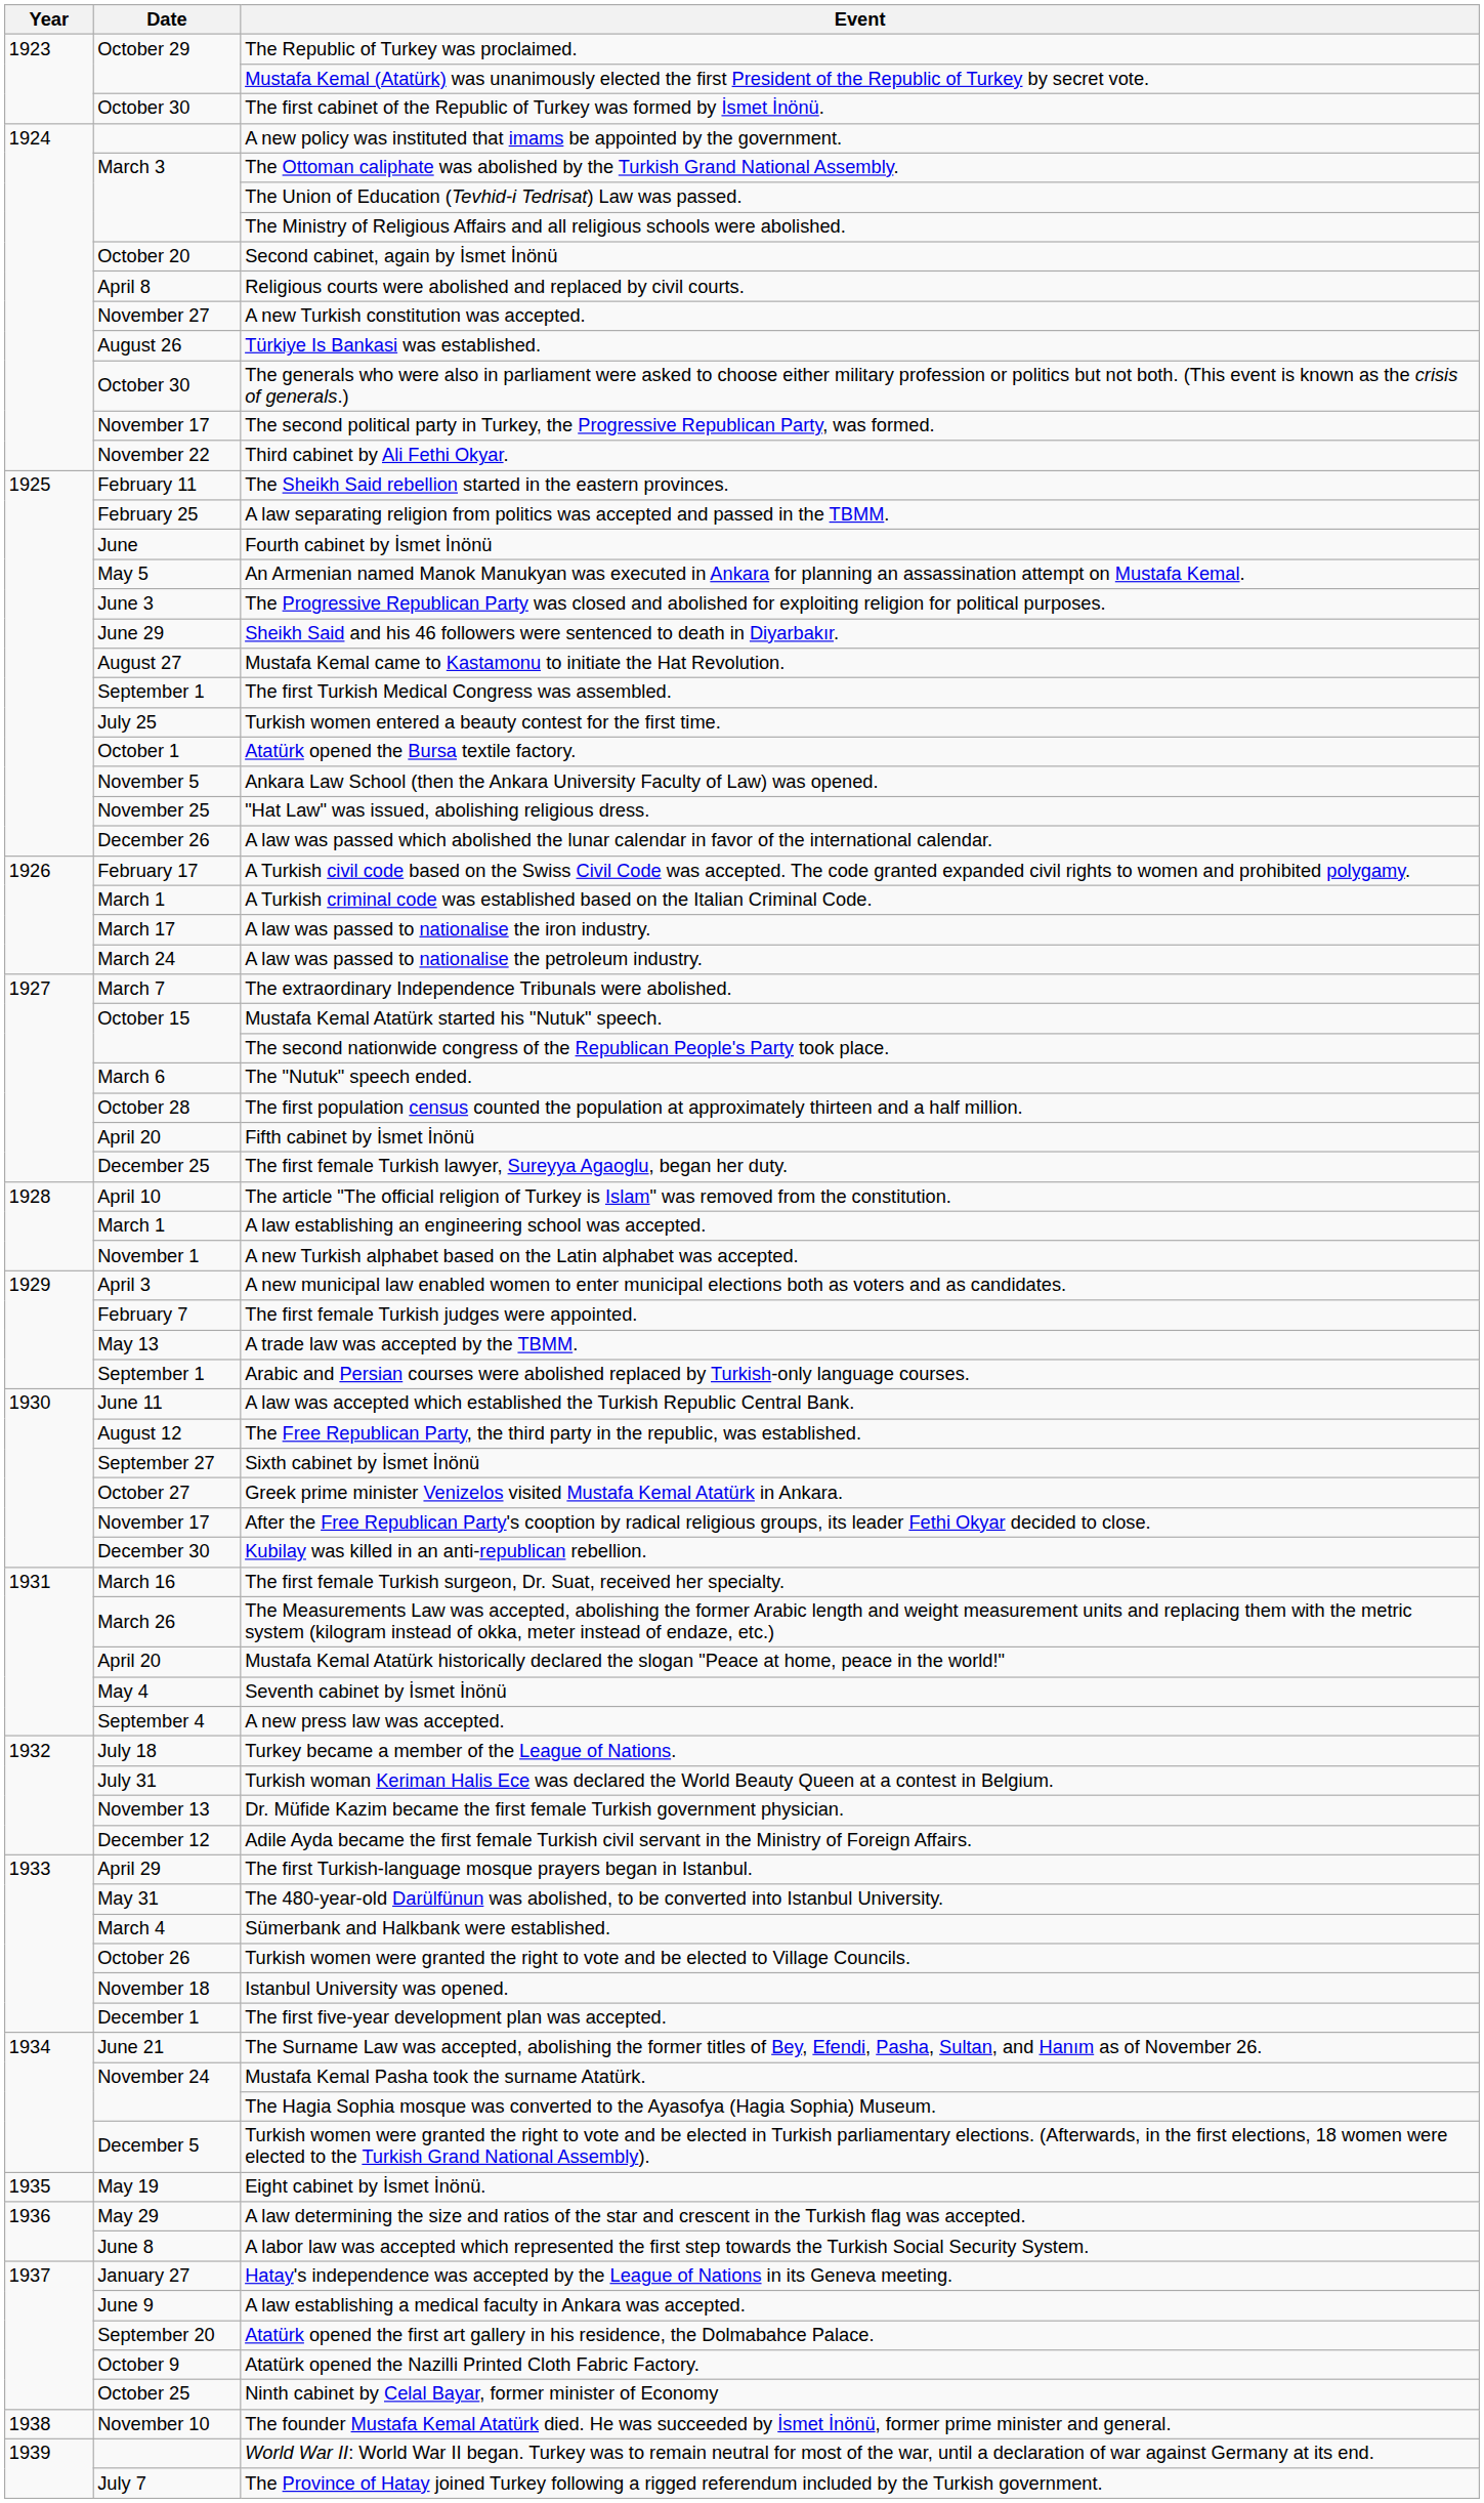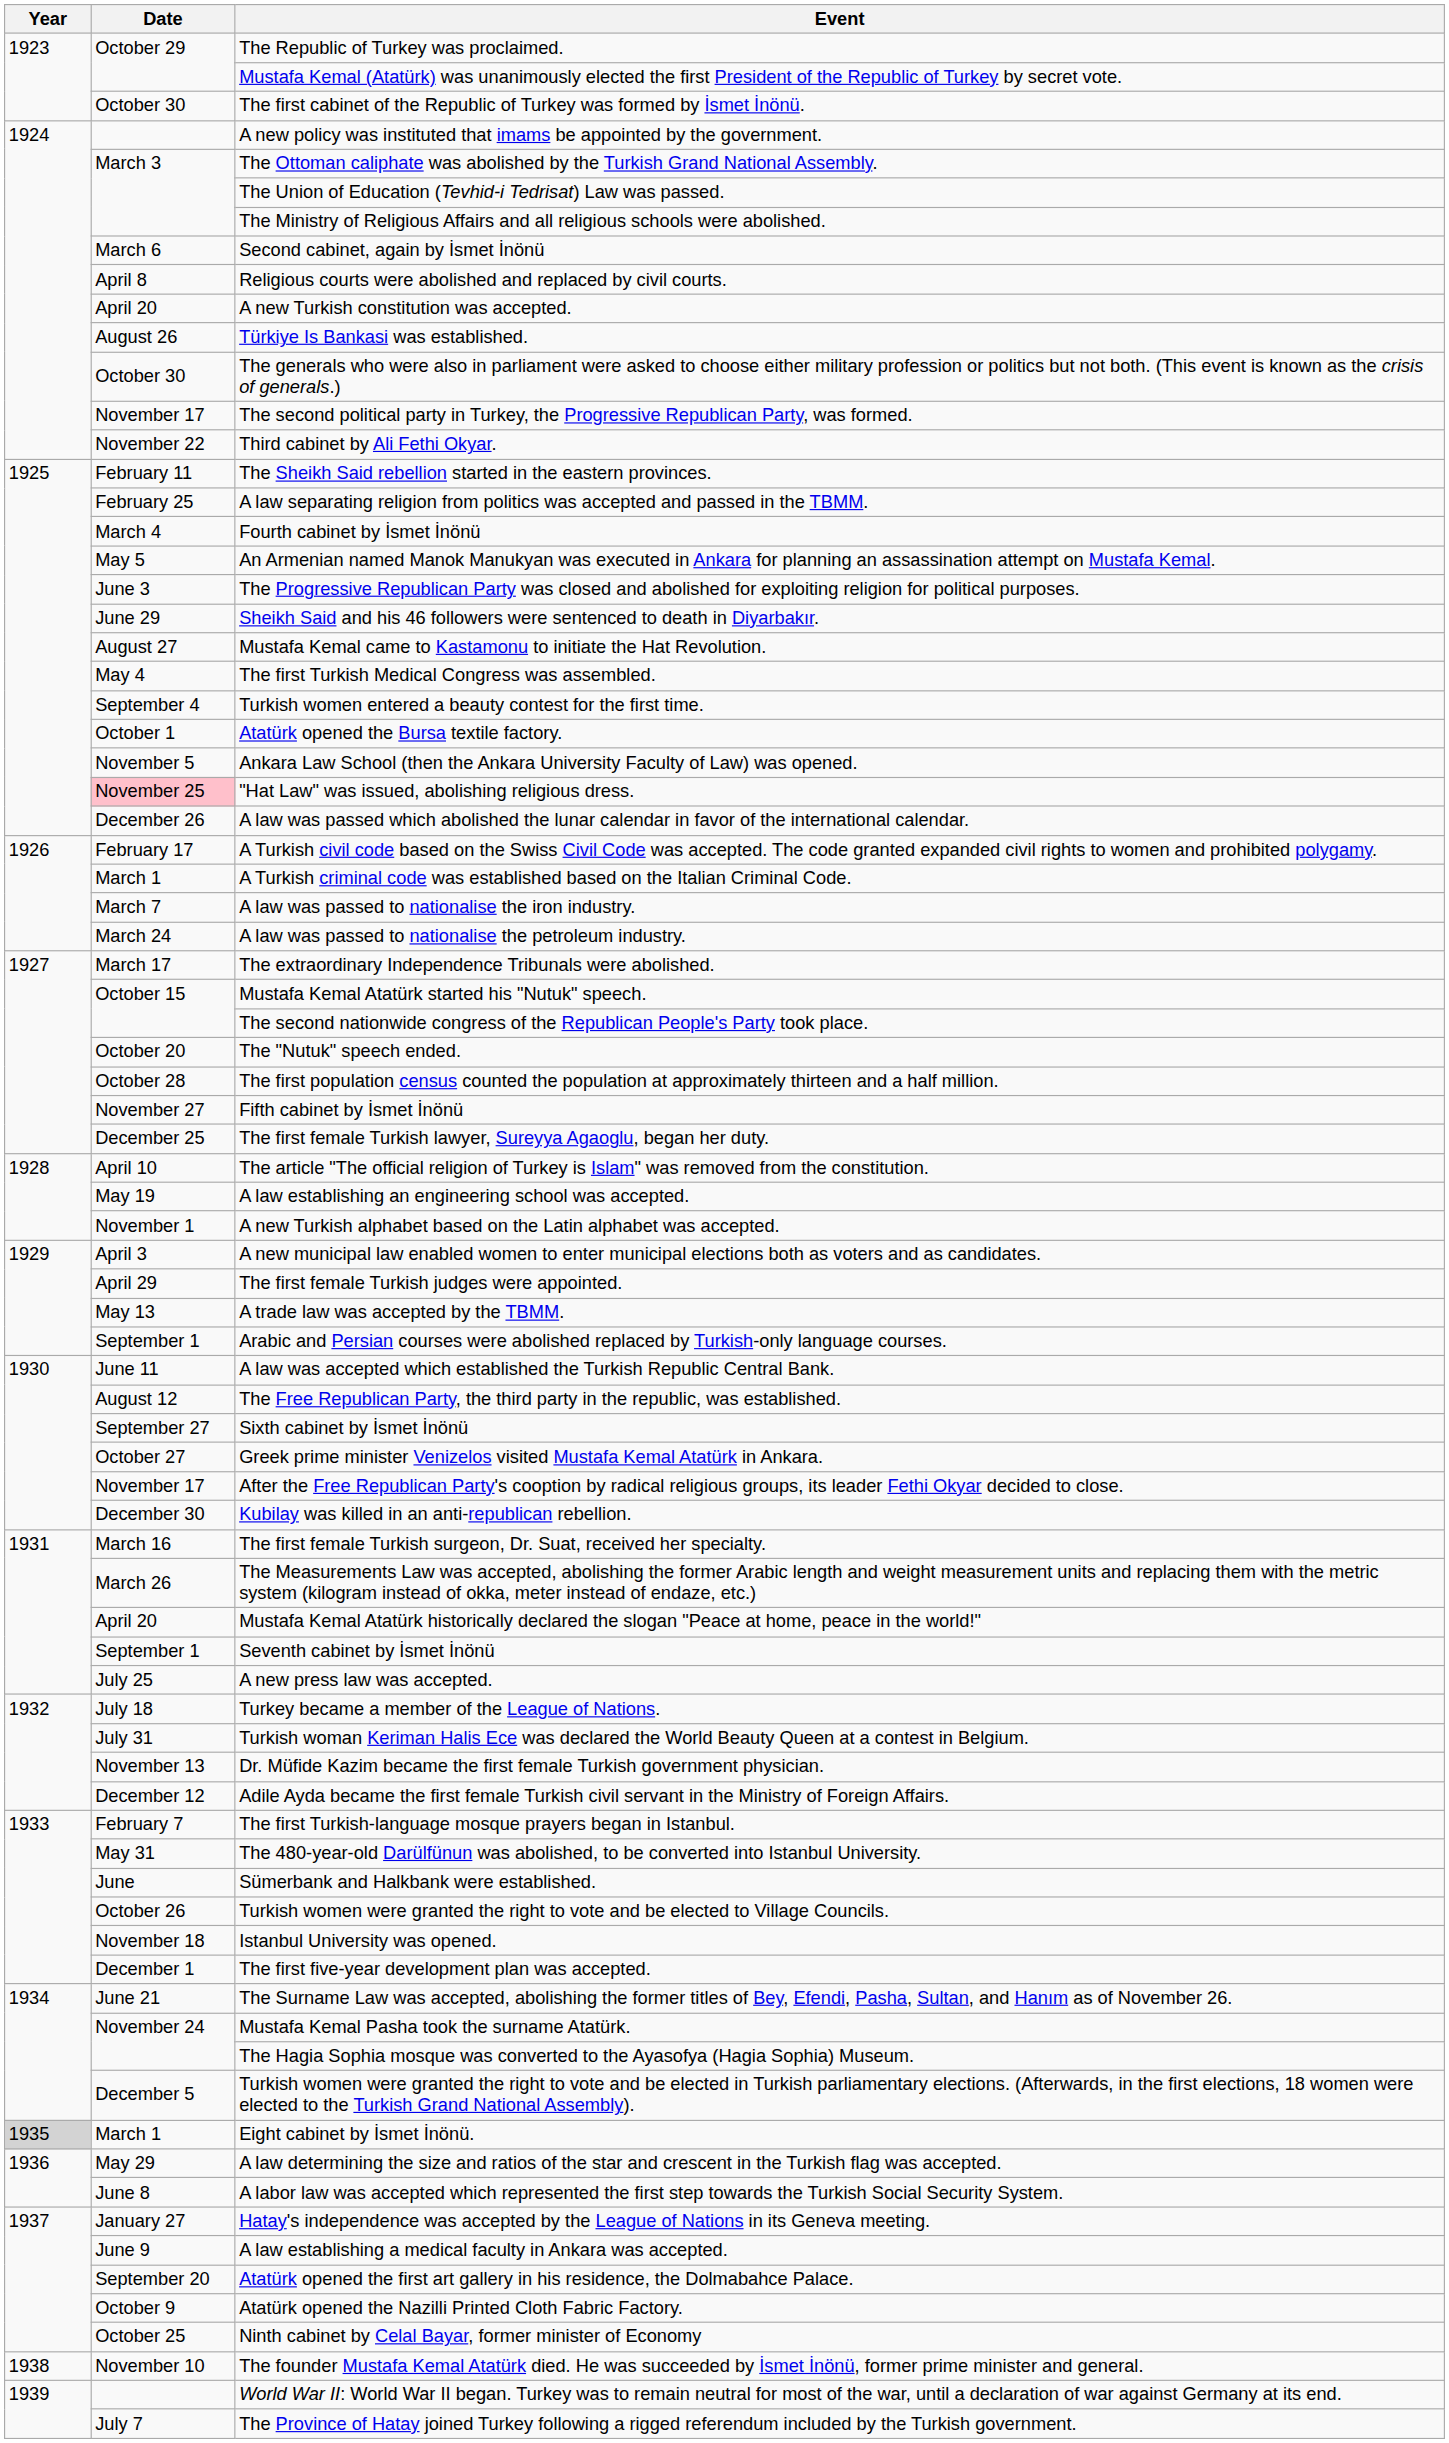 <table class="wikitable" width="100%">
 <tr>
 <th style="width:6%">Year</th>
 <th style="width:10%">Date</th>
 <th>Event</th>
 </tr>
 <tr>
 <td rowspan="3" valign="top">1923</td>
 <td rowspan="2" valign="top">October 29</td>
 <td>The Republic of Turkey was proclaimed.</td>
 </tr>
 <tr>
 <td><a href='#'>Mustafa Kemal (Atatürk)</a> was unanimously elected the first <a href='#'>President of the Republic of Turkey</a> by secret vote.</td>
 </tr>
 <tr>
 <td>October 30</td>
 <td>The first cabinet of the Republic of Turkey was formed by <a href='#'>İsmet İnönü</a>.</td>
 </tr>
 <tr>
 <td rowspan="11" valign="top">1924</td>
 <td></td>
 <td>A new policy was instituted that <a href='#'>imams</a> be appointed by the government.</td>
 </tr>
 <tr>
 <td rowspan="3" valign="top">March 3</td>
 <td>The <a href='#'>Ottoman caliphate</a> was abolished by the <a href='#'>Turkish Grand National Assembly</a>.</td>
 </tr>
 <tr>
 <td>The Union of Education (<em>Tevhid-i Tedrisat</em>) Law was passed.</td>
 </tr>
 <tr>
 <td>The Ministry of Religious Affairs and all religious schools were abolished.</td>
 </tr>
 <tr>
-<td>October 20</td>
+<td>March 6</td>
 <td>Second cabinet, again by İsmet İnönü</td>
 </tr>
 <tr>
 <td>April 8</td>
 <td>Religious courts were abolished and replaced by civil courts.</td>
 </tr>
 <tr>
-<td>November 27</td>
+<td>April 20</td>
 <td>A new Turkish constitution was accepted.</td>
 </tr>
 <tr>
 <td>August 26</td>
 <td><a href='#'>Türkiye Is Bankasi</a> was established.</td>
 </tr>
 <tr>
 <td>October 30</td>
 <td>The generals who were also in parliament were asked to choose either military profession or politics but not both. (This event is known as the <em>crisis of generals</em>.)</td>
 </tr>
 <tr>
 <td>November 17</td>
 <td>The second political party in Turkey, the <a href='#'>Progressive Republican Party</a>, was formed.</td>
 </tr>
 <tr>
 <td>November 22</td>
 <td>Third cabinet by <a href='#'>Ali Fethi Okyar</a>.</td>
 </tr>
 <tr>
 <td rowspan="13" valign="top">1925</td>
 <td>February 11</td>
 <td>The <a href='#'>Sheikh Said rebellion</a> started in the eastern provinces.</td>
 </tr>
 <tr>
 <td>February 25</td>
 <td>A law separating religion from politics was accepted and passed in the <a href='#'>TBMM</a>.</td>
 </tr>
 <tr>
-<td>June</td>
+<td>March 4</td>
 <td>Fourth cabinet by İsmet İnönü</td>
 </tr>
 <tr>
 <td>May 5</td>
 <td>An Armenian named Manok Manukyan was executed in <a href='#'>Ankara</a> for planning an assassination attempt on <a href='#'>Mustafa Kemal</a>.</td>
 </tr>
 <tr>
 <td>June 3</td>
 <td>The <a href='#'>Progressive Republican Party</a> was closed and abolished for exploiting religion for political purposes.</td>
 </tr>
 <tr>
 <td>June 29</td>
 <td><a href='#'>Sheikh Said</a> and his 46 followers were sentenced to death in <a href='#'>Diyarbakır</a>.</td>
 </tr>
 <tr>
 <td>August 27</td>
 <td>Mustafa Kemal came to <a href='#'>Kastamonu</a> to initiate the Hat Revolution.</td>
 </tr>
 <tr>
-<td>September 1</td>
+<td>May 4</td>
 <td>The first Turkish Medical Congress was assembled.</td>
 </tr>
 <tr>
-<td>July 25</td>
+<td>September 4</td>
 <td>Turkish women entered a beauty contest for the first time.</td>
 </tr>
 <tr>
 <td>October 1</td>
 <td><a href='#'>Atatürk</a> opened the <a href='#'>Bursa</a> textile factory.</td>
 </tr>
 <tr>
 <td>November 5</td>
 <td>Ankara Law School (then the Ankara University Faculty of Law) was opened.</td>
 </tr>
 <tr>
-<td>November 25</td>
+<td style="background: pink;">November 25</td>
 <td>"Hat Law" was issued, abolishing religious dress.</td>
 </tr>
 <tr>
 <td>December 26</td>
 <td>A law was passed which abolished the lunar calendar in favor of the international calendar.</td>
 </tr>
 <tr>
 <td rowspan="4" valign="top">1926</td>
 <td>February 17</td>
 <td>A Turkish <a href='#'>civil code</a> based on the Swiss <a href='#'>Civil Code</a> was accepted. The code granted expanded civil rights to women and prohibited <a href='#'>polygamy</a>.</td>
 </tr>
 <tr>
 <td>March 1</td>
 <td>A Turkish <a href='#'>criminal code</a> was established based on the Italian Criminal Code.</td>
 </tr>
 <tr>
-<td>March 17</td>
+<td>March 7</td>
 <td>A law was passed to <a href='#'>nationalise</a> the iron industry.</td>
 </tr>
 <tr>
 <td>March 24</td>
 <td>A law was passed to <a href='#'>nationalise</a> the petroleum industry.</td>
 </tr>
 <tr>
 <td rowspan="7" valign="top">1927</td>
-<td>March 7</td>
+<td>March 17</td>
 <td>The extraordinary Independence Tribunals were abolished.</td>
 </tr>
 <tr>
 <td rowspan="2" valign="top">October 15</td>
 <td>Mustafa Kemal Atatürk started his "Nutuk" speech.</td>
 </tr>
 <tr>
 <td>The second nationwide congress of the <a href='#'>Republican People's Party</a> took place.</td>
 </tr>
 <tr>
-<td>March 6</td>
+<td>October 20</td>
 <td>The "Nutuk" speech ended.</td>
 </tr>
 <tr>
 <td>October 28</td>
 <td>The first population <a href='#'>census</a> counted the population at approximately thirteen and a half million.</td>
 </tr>
 <tr>
-<td>April 20</td>
+<td>November 27</td>
 <td>Fifth cabinet by İsmet İnönü</td>
 </tr>
 <tr>
 <td>December 25</td>
 <td>The first female Turkish lawyer, <a href='#'>Sureyya Agaoglu</a>, began her duty.</td>
 </tr>
 <tr>
 <td rowspan="3" valign="top">1928</td>
 <td>April 10</td>
 <td>The article "The official religion of Turkey is <a href='#'>Islam</a>" was removed from the constitution.</td>
 </tr>
 <tr>
-<td>March 1</td>
+<td>May 19</td>
 <td>A law establishing an engineering school was accepted.</td>
 </tr>
 <tr>
 <td>November 1</td>
 <td>A new Turkish alphabet based on the Latin alphabet was accepted.</td>
 </tr>
 <tr>
 <td rowspan="4" valign="top">1929</td>
 <td>April 3</td>
 <td>A new municipal law enabled women to enter municipal elections both as voters and as candidates.</td>
 </tr>
 <tr>
-<td>February 7</td>
+<td>April 29</td>
 <td>The first female Turkish judges were appointed.</td>
 </tr>
 <tr>
 <td>May 13</td>
 <td>A trade law was accepted by the <a href='#'>TBMM</a>.</td>
 </tr>
 <tr>
 <td>September 1</td>
 <td>Arabic and <a href='#'>Persian</a> courses were abolished replaced by <a href='#'>Turkish</a>-only language courses.</td>
 </tr>
 <tr>
 <td rowspan="6" valign="top">1930</td>
 <td>June 11</td>
 <td>A law was accepted which established the Turkish Republic Central Bank.</td>
 </tr>
 <tr>
 <td>August 12</td>
 <td>The <a href='#'>Free Republican Party</a>, the third party in the republic, was established.</td>
 </tr>
 <tr>
 <td>September 27</td>
 <td>Sixth cabinet by İsmet İnönü</td>
 </tr>
 <tr>
 <td>October 27</td>
 <td>Greek prime minister <a href='#'>Venizelos</a> visited <a href='#'>Mustafa Kemal Atatürk</a> in Ankara.</td>
 </tr>
 <tr>
 <td>November 17</td>
 <td>After the <a href='#'>Free Republican Party</a>'s cooption by radical religious groups, its leader <a href='#'>Fethi Okyar</a> decided to close.</td>
 </tr>
 <tr>
 <td>December 30</td>
 <td><a href='#'>Kubilay</a> was killed in an anti-<a href='#'>republican</a> rebellion.</td>
 </tr>
 <tr>
 <td rowspan="5" valign="top">1931</td>
 <td>March 16</td>
 <td>The first female Turkish surgeon, Dr. Suat, received her specialty.</td>
 </tr>
 <tr>
 <td>March 26</td>
 <td>The Measurements Law was accepted, abolishing the former Arabic length and weight measurement units and replacing them with the metric system (kilogram instead of okka, meter instead of endaze, etc.)</td>
 </tr>
 <tr>
 <td>April 20</td>
 <td>Mustafa Kemal Atatürk historically declared the slogan "Peace at home, peace in the world!"</td>
 </tr>
 <tr>
-<td>May 4</td>
+<td>September 1</td>
 <td>Seventh cabinet by İsmet İnönü</td>
 </tr>
 <tr>
-<td>September 4</td>
+<td>July 25</td>
 <td>A new press law was accepted.</td>
 </tr>
 <tr>
 <td rowspan="4" valign="top">1932</td>
 <td>July 18</td>
 <td>Turkey became a member of the <a href='#'>League of Nations</a>.</td>
 </tr>
 <tr>
 <td>July 31</td>
 <td>Turkish woman <a href='#'>Keriman Halis Ece</a> was declared the World Beauty Queen at a contest in Belgium.</td>
 </tr>
 <tr>
 <td>November 13</td>
 <td>Dr. Müfide Kazim became the first female Turkish government physician.</td>
 </tr>
 <tr>
 <td>December 12</td>
 <td>Adile Ayda became the first female Turkish civil servant in the Ministry of Foreign Affairs.</td>
 </tr>
 <tr>
 <td rowspan="6" valign="top">1933</td>
-<td>April 29</td>
+<td>February 7</td>
 <td>The first Turkish-language mosque prayers  began in Istanbul.</td>
 </tr>
 <tr>
 <td>May 31</td>
 <td>The 480-year-old <a href='#'>Darülfünun</a> was abolished, to be converted into Istanbul University.</td>
 </tr>
 <tr>
-<td>March 4</td>
+<td>June</td>
 <td>Sümerbank and Halkbank were established.</td>
 </tr>
 <tr>
 <td>October 26</td>
 <td>Turkish women were granted the right to vote and be elected to Village Councils.</td>
 </tr>
 <tr>
 <td>November 18</td>
 <td>Istanbul University was opened.</td>
 </tr>
 <tr>
 <td>December 1</td>
 <td>The first five-year development plan was accepted.</td>
 </tr>
 <tr>
 <td rowspan="4" valign="top">1934</td>
 <td>June 21</td>
 <td>The Surname Law was accepted, abolishing the former titles of <a href='#'>Bey</a>, <a href='#'>Efendi</a>, <a href='#'>Pasha</a>, <a href='#'>Sultan</a>, and <a href='#'>Hanım</a> as of November 26.</td>
 </tr>
 <tr>
 <td rowspan="2" valign="top">November 24</td>
 <td>Mustafa Kemal Pasha took the surname Atatürk.</td>
 </tr>
 <tr>
 <td>The Hagia Sophia mosque was converted to the Ayasofya (Hagia Sophia) Museum.</td>
 </tr>
 <tr>
 <td>December 5</td>
 <td>Turkish women were granted the right to vote and be elected in Turkish parliamentary elections.  (Afterwards, in the first elections, 18 women were elected to the <a href='#'>Turkish Grand National Assembly</a>).</td>
 </tr>
 <tr>
-<td rowspan="1" valign="top">1935</td>
-<td>May 19</td>
+<td rowspan="1" valign="top" style="background: lightgrey;">1935</td>
+<td>March 1</td>
 <td>Eight cabinet by İsmet İnönü.</td>
 </tr>
 <tr>
 <td rowspan="2" valign="top">1936</td>
 <td>May 29</td>
 <td>A law determining the size and ratios of the star and crescent in the Turkish flag was accepted.</td>
 </tr>
 <tr>
 <td>June 8</td>
 <td>A labor law was accepted which represented the first step towards the Turkish Social Security System.</td>
 </tr>
 <tr>
 <td rowspan="5" valign="top">1937</td>
 <td>January 27</td>
 <td><a href='#'>Hatay</a>'s independence was accepted by the <a href='#'>League of Nations</a> in its Geneva meeting.</td>
 </tr>
 <tr>
 <td>June 9</td>
 <td>A law establishing a medical faculty in Ankara was accepted.</td>
 </tr>
 <tr>
 <td>September 20</td>
 <td><a href='#'>Atatürk</a> opened the first art gallery in his residence, the Dolmabahce Palace.</td>
 </tr>
 <tr>
 <td>October 9</td>
 <td>Atatürk opened the Nazilli Printed Cloth Fabric Factory.</td>
 </tr>
 <tr>
 <td>October 25</td>
 <td>Ninth cabinet by <a href='#'>Celal Bayar</a>, former minister of Economy</td>
 </tr>
 <tr>
 <td>1938</td>
 <td>November 10</td>
 <td>The founder <a href='#'>Mustafa Kemal Atatürk</a> died.  He was succeeded by <a href='#'>İsmet İnönü</a>, former prime minister and general.</td>
 </tr>
 <tr>
 <td rowspan="2" valign="top">1939</td>
 <td></td>
 <td><em>World War II</em>: World War II began. Turkey was to remain neutral for most of the war, until a declaration of war against Germany at its end.</td>
 </tr>
 <tr>
 <td>July 7</td>
 <td>The <a href='#'>Province of Hatay</a> joined Turkey following a rigged referendum included by the Turkish government.</td>
 </tr>
 </table>
